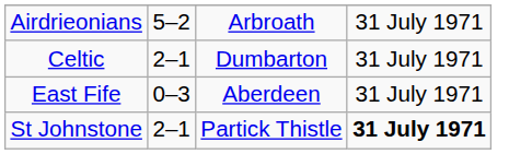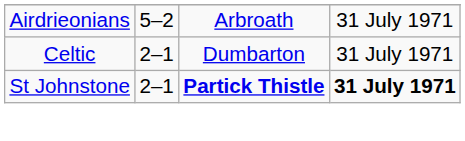 <table class="wikitable" style="text-align: center">
 <tr !Home team !Result !Away team !Date>
 </tr>
 <tr>
 <td><a href='#'>Airdrieonians</a></td>
 <td>5–2</td>
 <td><a href='#'>Arbroath</a></td>
 <td>31 July 1971</td>
 </tr>
 <tr>
 <td><a href='#'>Celtic</a></td>
 <td>2–1</td>
 <td><a href='#'>Dumbarton</a></td>
 <td>31 July 1971</td>
 </tr>
 <tr>
-<td><a href='#'>East Fife</a></td>
-<td>0–3</td>
-<td><a href='#'>Aberdeen</a></td>
-<td>31 July 1971</td>
-</tr>
-<tr>
 <td><a href='#'>St Johnstone</a></td>
 <td>2–1</td>
-<td><a href='#'>Partick Thistle</a></td>
+<td><strong><a href='#'>Partick Thistle</a></strong></td>
 <td><strong>31 July 1971</strong></td>
 </tr>
 </table>
